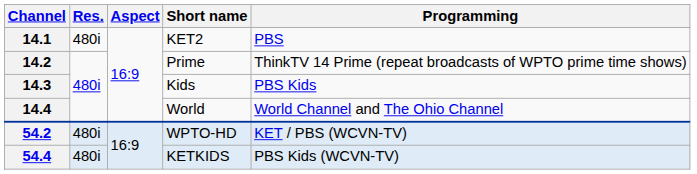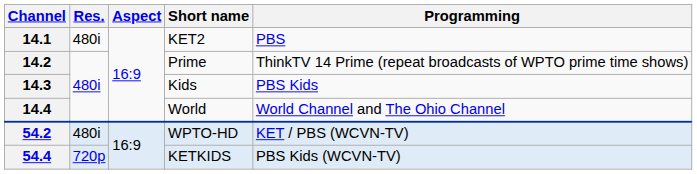 <table class="wikitable">
 <tr>
 <th scope = "col"><a href='#'>Channel</a></th>
 <th scope = "col"><a href='#'>Res.</a></th>
 <th scope = "col"><a href='#'>Aspect</a></th>
 <th scope = "col">Short name</th>
 <th scope = "col">Programming</th>
 </tr>
 <tr>
 <th scope = "row">14.1</th>
 <td>480i</td>
 <td rowspan=4><a href='#'>16:9</a></td>
 <td>KET2</td>
 <td><a href='#'>PBS</a></td>
 </tr>
 <tr>
 <th scope = "row">14.2</th>
 <td rowspan=3><a href='#'>480i</a></td>
 <td>Prime</td>
 <td>ThinkTV 14 Prime (repeat broadcasts of WPTO prime time shows)</td>
 </tr>
 <tr>
 <th scope = "row">14.3</th>
 <td>Kids</td>
 <td><a href='#'>PBS Kids</a></td>
 </tr>
 <tr>
 <th scope = "row">14.4</th>
 <td>World</td>
 <td><a href='#'>World Channel</a> and <a href='#'>The Ohio Channel</a></td>
 </tr>
 <tr style="background-color:#DFEBF6; border-top: 2px solid #003399;">
 <th scope = "row"><a href='#'>54.2</a></th>
 <td>480i</td>
 <td rowspan=2>16:9</td>
 <td>WPTO-HD</td>
 <td><a href='#'>KET</a> / PBS (WCVN-TV)</td>
 </tr>
 <tr style="background-color:#DFEBF6;">
 <th scope = "row"><a href='#'>54.4</a></th>
-<td>480i</td>
+<td><a href='#'>720p</a></td>
 <td>KETKIDS</td>
 <td>PBS Kids (WCVN-TV)</td>
 </tr>
 </table>
